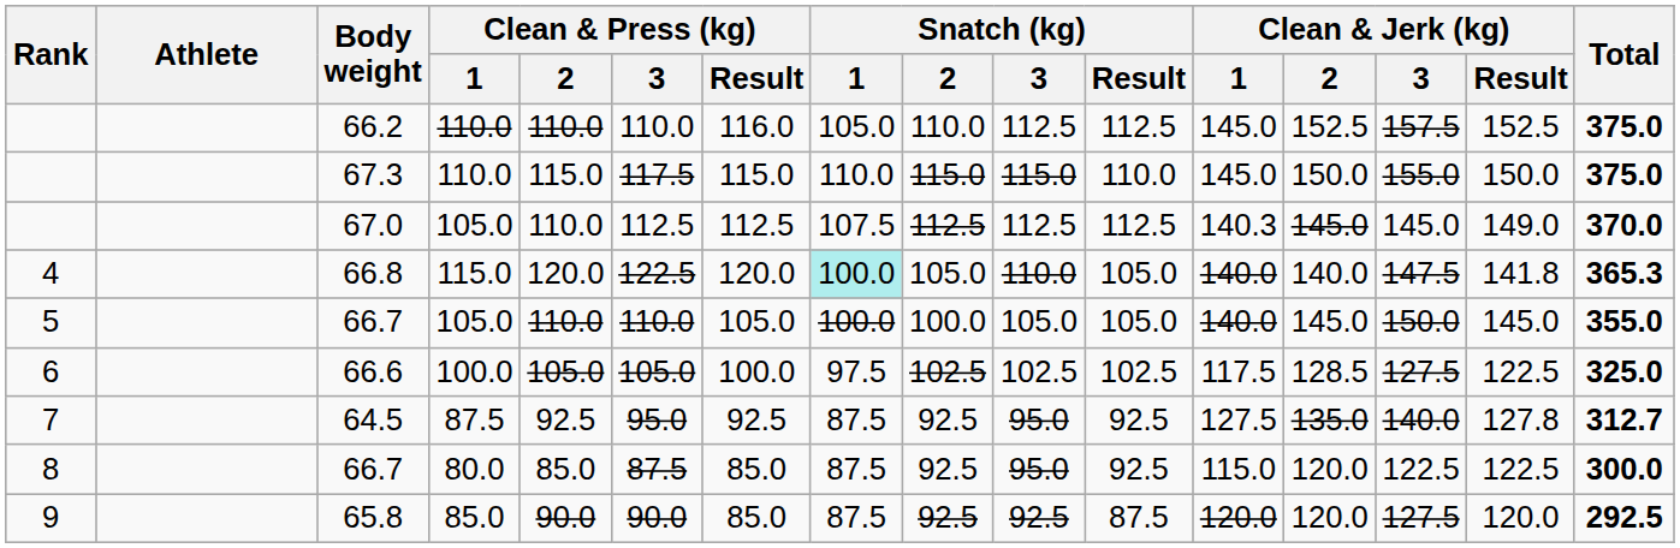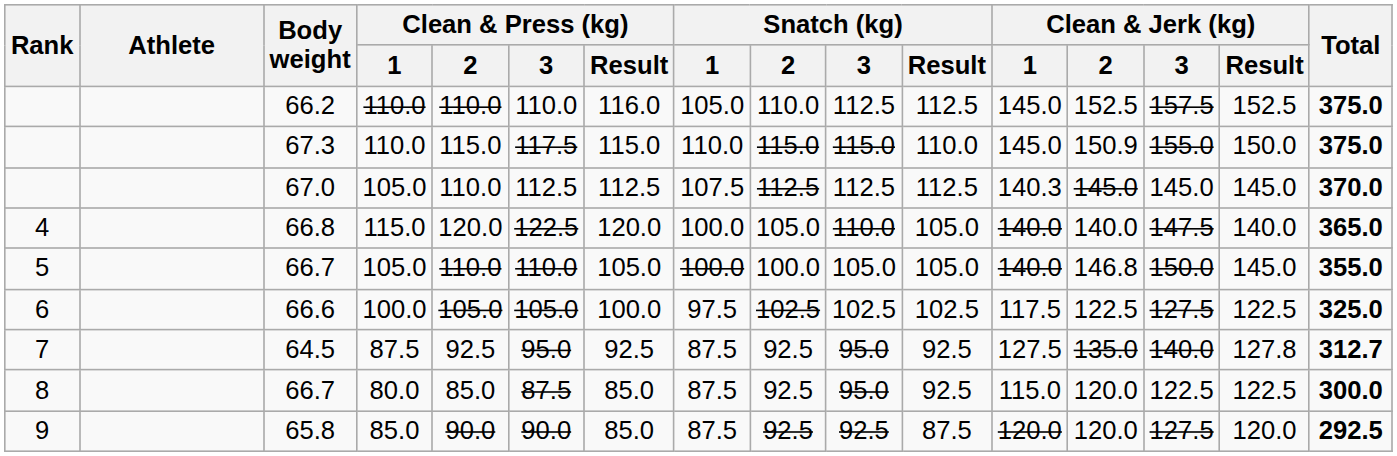 <table class = "wikitable" style="text-align:center;">
 <tr>
 <th rowspan=2 width=40>Rank</th>
 <th rowspan=2 width=250>Athlete</th>
 <th rowspan=2 width=50>Body weight</th>
 <th colspan=4>Clean & Press (kg)</th>
 <th colspan=4>Snatch (kg)</th>
 <th colspan=4>Clean & Jerk (kg)</th>
 <th rowspan=2 width=55>Total</th>
 </tr>
 <tr>
 <th width=35>1</th>
 <th width=35>2</th>
 <th width=35>3</th>
 <th width=45>Result</th>
 <th width=35>1</th>
 <th width=35>2</th>
 <th width=35>3</th>
 <th width=45>Result</th>
 <th width=35>1</th>
 <th width=35>2</th>
 <th width=35>3</th>
 <th width=45>Result</th>
 </tr>
 <tr>
 <td></td>
 <td align=left></td>
 <td>66.2</td>
 <td><s>110.0</s></td>
 <td><s>110.0</s></td>
 <td>110.0</td>
 <td>116.0</td>
 <td>105.0</td>
 <td>110.0</td>
 <td>112.5</td>
 <td>112.5</td>
 <td>145.0</td>
 <td>152.5</td>
 <td><s>157.5</s></td>
 <td>152.5</td>
 <td><strong>375.0</strong></td>
 </tr>
 <tr>
 <td></td>
 <td align=left></td>
 <td>67.3</td>
 <td>110.0</td>
 <td>115.0</td>
 <td><s>117.5</s></td>
 <td>115.0</td>
 <td>110.0</td>
 <td><s>115.0</s></td>
 <td><s>115.0</s></td>
 <td>110.0</td>
 <td>145.0</td>
-<td>150.0</td>
+<td>150.9</td>
 <td><s>155.0</s></td>
 <td>150.0</td>
 <td><strong>375.0</strong></td>
 </tr>
 <tr>
 <td></td>
 <td align=left></td>
 <td>67.0</td>
 <td>105.0</td>
 <td>110.0</td>
 <td>112.5</td>
 <td>112.5</td>
 <td>107.5</td>
 <td><s>112.5</s></td>
 <td>112.5</td>
 <td>112.5</td>
 <td>140.3</td>
 <td><s>145.0</s></td>
 <td>145.0</td>
-<td>149.0</td>
+<td>145.0</td>
 <td><strong>370.0</strong></td>
 </tr>
 <tr>
 <td>4</td>
 <td align=left></td>
 <td>66.8</td>
 <td>115.0</td>
 <td>120.0</td>
 <td><s>122.5</s></td>
 <td>120.0</td>
-<td style="background: paleturquoise;">100.0</td>
+<td>100.0</td>
 <td>105.0</td>
 <td><s>110.0</s></td>
 <td>105.0</td>
 <td><s>140.0</s></td>
 <td>140.0</td>
 <td><s>147.5</s></td>
-<td>141.8</td>
-<td><strong>365.3</strong></td>
+<td>140.0</td>
+<td><strong>365.0</strong></td>
 </tr>
 <tr>
 <td>5</td>
 <td align=left></td>
 <td>66.7</td>
 <td>105.0</td>
 <td><s>110.0</s></td>
 <td><s>110.0</s></td>
 <td>105.0</td>
 <td><s>100.0</s></td>
 <td>100.0</td>
 <td>105.0</td>
 <td>105.0</td>
 <td><s>140.0</s></td>
-<td>145.0</td>
+<td>146.8</td>
 <td><s>150.0</s></td>
 <td>145.0</td>
 <td><strong>355.0</strong></td>
 </tr>
 <tr>
 <td>6</td>
 <td align=left></td>
 <td>66.6</td>
 <td>100.0</td>
 <td><s>105.0</s></td>
 <td><s>105.0</s></td>
 <td>100.0</td>
 <td>97.5</td>
 <td><s>102.5</s></td>
 <td>102.5</td>
 <td>102.5</td>
 <td>117.5</td>
-<td>128.5</td>
+<td>122.5</td>
 <td><s>127.5</s></td>
 <td>122.5</td>
 <td><strong>325.0</strong></td>
 </tr>
 <tr>
 <td>7</td>
 <td align=left></td>
 <td>64.5</td>
 <td>87.5</td>
 <td>92.5</td>
 <td><s>95.0</s></td>
 <td>92.5</td>
 <td>87.5</td>
 <td>92.5</td>
 <td><s>95.0</s></td>
 <td>92.5</td>
 <td>127.5</td>
 <td><s>135.0</s></td>
 <td><s>140.0</s></td>
 <td>127.8</td>
 <td><strong>312.7</strong></td>
 </tr>
 <tr>
 <td>8</td>
 <td align=left></td>
 <td>66.7</td>
 <td>80.0</td>
 <td>85.0</td>
 <td><s>87.5</s></td>
 <td>85.0</td>
 <td>87.5</td>
 <td>92.5</td>
 <td><s>95.0</s></td>
 <td>92.5</td>
 <td>115.0</td>
 <td>120.0</td>
 <td>122.5</td>
 <td>122.5</td>
 <td><strong>300.0</strong></td>
 </tr>
 <tr>
 <td>9</td>
 <td align=left></td>
 <td>65.8</td>
 <td>85.0</td>
 <td><s>90.0</s></td>
 <td><s>90.0</s></td>
 <td>85.0</td>
 <td>87.5</td>
 <td><s>92.5</s></td>
 <td><s>92.5</s></td>
 <td>87.5</td>
 <td><s>120.0</s></td>
 <td>120.0</td>
 <td><s>127.5</s></td>
 <td>120.0</td>
 <td><strong>292.5</strong></td>
 </tr>
 </table>
